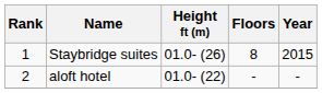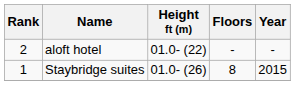 <table class="wikitable sortable">
 <tr>
 <th>Rank</th>
 <th>Name</th>
 <th>Height<br><small>ft (m)</small></th>
 <th>Floors</th>
 <th>Year</th>
 </tr>
 <tr>
+<td align="center">2</td>
+<td>aloft hotel</td>
+<td align="center"><span>01.0</span>- (22)</td>
+<td align="center">-</td>
+<td align="center">-</td>
+</tr>
+<tr>
 <td align="center">1</td>
 <td>Staybridge suites </td>
 <td align="center"><span>01.0</span>- (26)</td>
 <td align="center">8</td>
 <td align="center">2015</td>
 </tr>
 <tr>
-<td align="center">2</td>
-<td>aloft hotel</td>
-<td align="center"><span>01.0</span>- (22)</td>
-<td align="center">-</td>
-<td align="center">-</td>
-</tr>
-<tr>
 </tr>
 </table>
